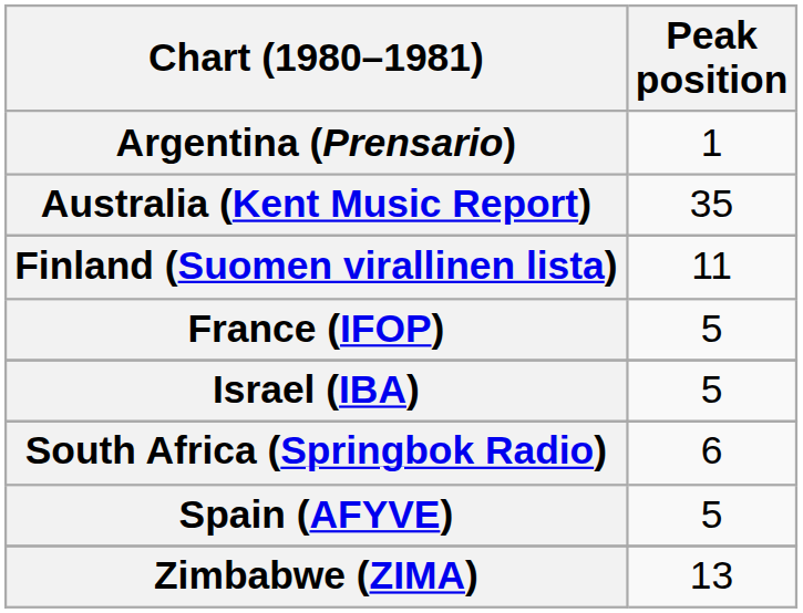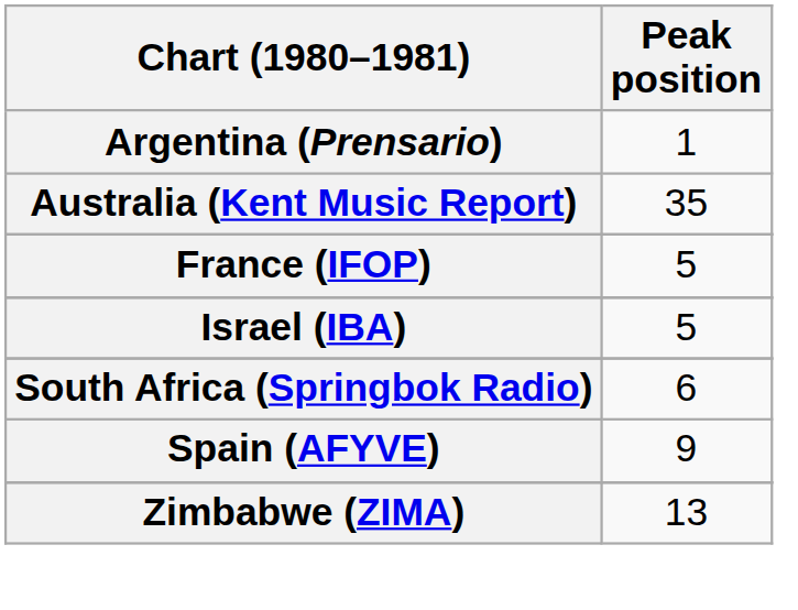 <table class="wikitable sortable plainrowheaders" style="text-align:center">
 <tr>
 <th>Chart (1980–1981)</th>
 <th>Peak<br>position</th>
 </tr>
 <tr>
 <th scope="row">Argentina (<em>Prensario</em>)</th>
 <td>1</td>
 </tr>
 <tr>
 <th scope="row">Australia (<a href='#'>Kent Music Report</a>)</th>
 <td>35</td>
 </tr>
 <tr>
-</tr>
-<tr>
-<th scope="row">Finland (<a href='#'>Suomen virallinen lista</a>)</th>
-<td>11</td>
 </tr>
 <tr>
 <th scope="row">France (<a href='#'>IFOP</a>)</th>
 <td>5</td>
 </tr>
 <tr>
 </tr>
 <tr>
 </tr>
 <tr>
 <th scope="row">Israel (<a href='#'>IBA</a>)</th>
 <td>5</td>
 </tr>
 <tr>
 </tr>
 <tr>
 </tr>
 <tr>
 </tr>
 <tr>
 <th scope="row">South Africa (<a href='#'>Springbok Radio</a>)</th>
 <td>6</td>
 </tr>
 <tr>
 <th scope="row">Spain (<a href='#'>AFYVE</a>)</th>
-<td>5</td>
+<td>9</td>
 </tr>
 <tr>
 </tr>
 <tr>
 </tr>
 <tr>
 </tr>
 <tr>
 <th scope="row">Zimbabwe (<a href='#'>ZIMA</a>) </th>
 <td>13</td>
 </tr>
 </table>
